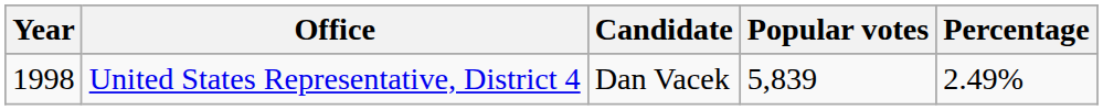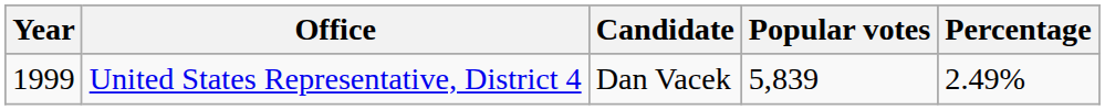 <table class="wikitable">
 <tr>
 <th>Year</th>
 <th>Office</th>
 <th>Candidate</th>
 <th>Popular votes</th>
 <th>Percentage</th>
 </tr>
 <tr>
-<td>1998</td>
+<td>1999</td>
 <td><a href='#'>United States Representative, District 4</a></td>
 <td>Dan Vacek</td>
 <td>5,839</td>
 <td>2.49%</td>
 </tr>
 </table>
